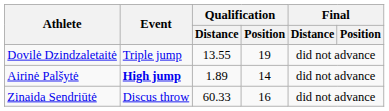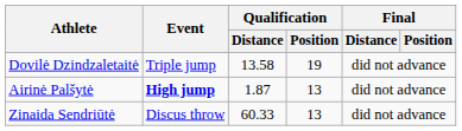 <table class=wikitable style="font-size:90%">
 <tr>
 <th rowspan="2">Athlete</th>
 <th rowspan="2">Event</th>
 <th colspan="2">Qualification</th>
 <th colspan="2">Final</th>
 </tr>
 <tr style="font-size:95%">
 <th>Distance</th>
 <th>Position</th>
 <th>Distance</th>
 <th>Position</th>
 </tr>
 <tr style=text-align:center>
 <td style=text-align:left><a href='#'>Dovilė Dzindzaletaitė</a></td>
 <td style=text-align:left><a href='#'>Triple jump</a></td>
-<td>13.55</td>
+<td>13.58</td>
 <td>19</td>
 <td colspan="2">did not advance</td>
 </tr>
 <tr style=text-align:center>
 <td style=text-align:left><a href='#'>Airinė Palšytė</a></td>
 <td style=text-align:left><strong><a href='#'>High jump</a></strong></td>
-<td>1.89</td>
-<td>14</td>
+<td>1.87</td>
+<td>13</td>
 <td colspan="2">did not advance</td>
 </tr>
 <tr style=text-align:center>
 <td style=text-align:left><a href='#'>Zinaida Sendriūtė</a></td>
 <td style=text-align:left><a href='#'>Discus throw</a></td>
 <td>60.33</td>
-<td>16</td>
+<td>13</td>
 <td colspan="2">did not advance</td>
 </tr>
 </table>
